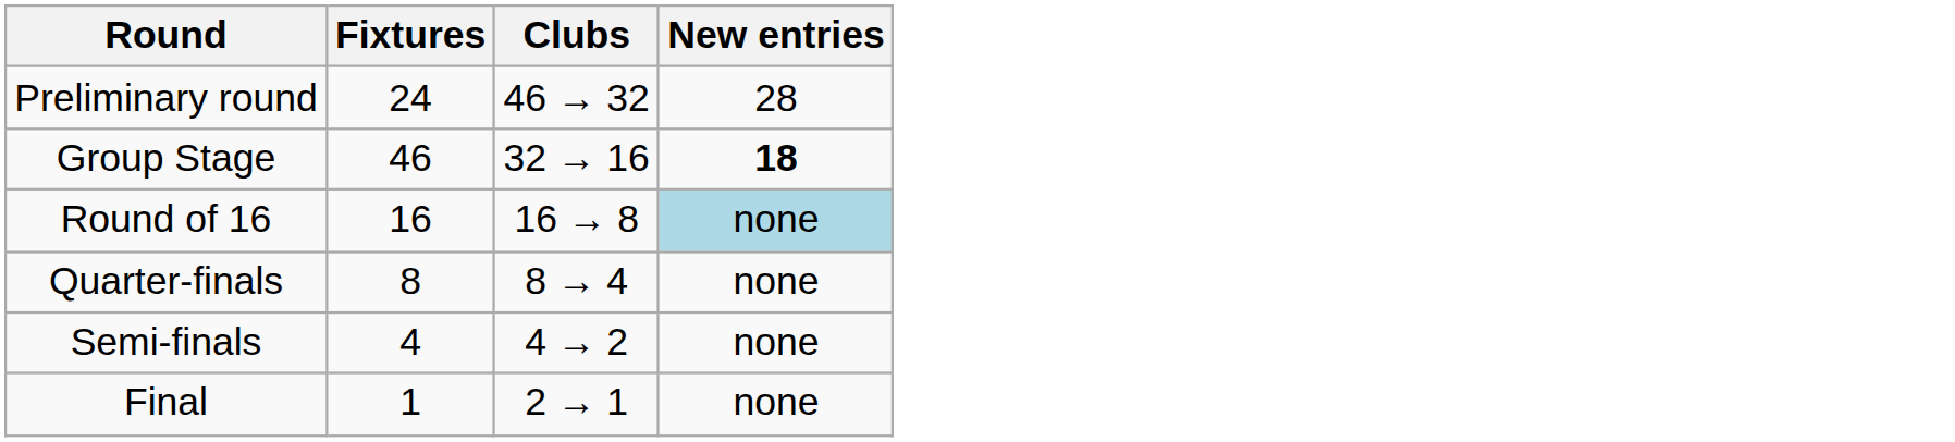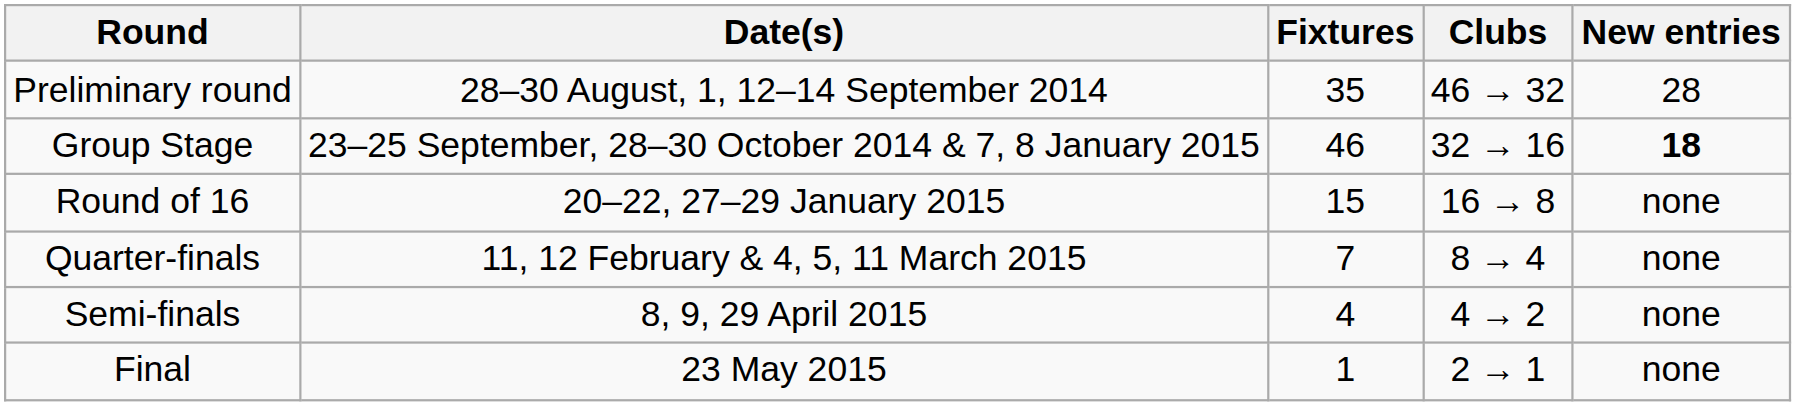 <table class="wikitable" style="text-align:center">
 <tr>
 <th>Round</th>
+<th>Date(s)</th>
 <th>Fixtures</th>
 <th>Clubs</th>
 <th>New entries</th>
 </tr>
 <tr>
 <td>Preliminary round</td>
-<td>24</td>
+<td>28–30 August, 1, 12–14 September 2014</td>
+<td>35</td>
 <td>46 → 32</td>
 <td>28</td>
 </tr>
 <tr>
 <td>Group Stage</td>
+<td>23–25 September, 28–30 October 2014 & 7, 8 January 2015</td>
 <td>46</td>
 <td>32 → 16</td>
 <td><strong>18</strong></td>
 </tr>
 <tr>
 <td>Round of 16</td>
-<td>16</td>
+<td>20–22, 27–29 January 2015</td>
+<td>15</td>
 <td>16 → 8</td>
-<td style="background: lightblue;">none</td>
+<td>none</td>
 </tr>
 <tr>
 <td>Quarter-finals</td>
-<td>8</td>
+<td>11, 12 February & 4, 5, 11 March 2015</td>
+<td>7</td>
 <td>8 → 4</td>
 <td>none</td>
 </tr>
 <tr>
 <td>Semi-finals</td>
+<td>8, 9, 29 April 2015</td>
 <td>4</td>
 <td>4 → 2</td>
 <td>none</td>
 </tr>
 <tr>
 <td>Final</td>
+<td>23 May 2015</td>
 <td>1</td>
 <td>2 → 1</td>
 <td>none</td>
 </tr>
 </table>
